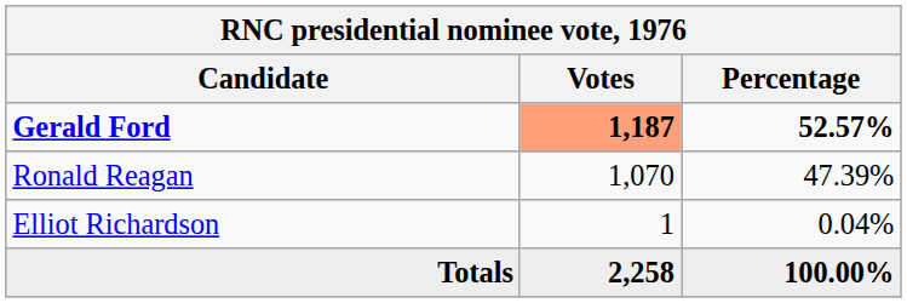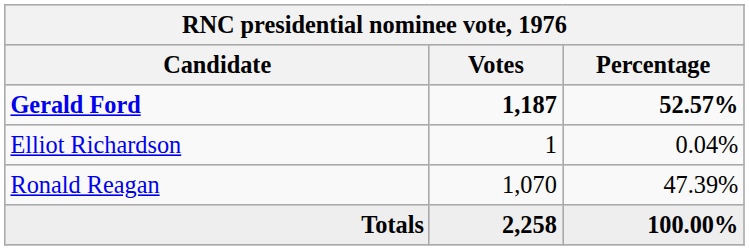 <table class="wikitable" style="font-size:95%;">
 <tr>
 <th colspan="3">RNC presidential nominee vote, 1976</th>
 </tr>
 <tr>
 <th style="width: 17em">Candidate</th>
 <th style="width: 5em">Votes</th>
 <th style="width: 7em">Percentage</th>
 </tr>
 <tr>
 <td><strong><a href='#'>Gerald Ford</a></strong></td>
-<td style="background: lightsalmon; text-align:right;"><strong>1,187</strong></td>
+<td style="text-align:right;"><strong>1,187</strong></td>
 <td style="text-align:right;"><strong>52.57%</strong></td>
+</tr>
+<tr>
+<td><a href='#'>Elliot Richardson</a></td>
+<td style="text-align:right;">1</td>
+<td style="text-align:right;">0.04%</td>
 </tr>
 <tr>
 <td><a href='#'>Ronald Reagan</a></td>
 <td style="text-align:right;">1,070</td>
 <td style="text-align:right;">47.39%</td>
-</tr>
-<tr>
-<td><a href='#'>Elliot Richardson</a></td>
-<td style="text-align:right;">1</td>
-<td style="text-align:right;">0.04%</td>
 </tr>
 <tr style="background:#eee; text-align:right;">
 <td><strong>Totals</strong></td>
 <td><strong>2,258</strong></td>
 <td><strong>100.00%</strong></td>
 </tr>
 </table>
